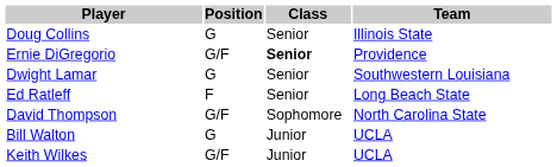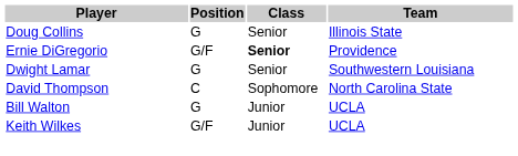 <table style="width:600px" "border:'1' 'solid' 'gray'">
 <tr>
 <th style="background:#CCCCCC;width:40%">Player</th>
 <th style="background:#CCCCCC;width:4%">Position</th>
 <th style="background:#CCCCCC;width:16%">Class</th>
 <th style="background:#CCCCCC;width:40%">Team</th>
 </tr>
 <tr>
 <td><a href='#'>Doug Collins</a></td>
 <td>G</td>
 <td>Senior</td>
 <td><a href='#'>Illinois State</a></td>
 </tr>
 <tr>
 <td><a href='#'>Ernie DiGregorio</a></td>
 <td>G/F</td>
 <td><strong>Senior</strong></td>
 <td><a href='#'>Providence</a></td>
 </tr>
 <tr>
 <td><a href='#'>Dwight Lamar</a></td>
 <td>G</td>
 <td>Senior</td>
 <td><a href='#'>Southwestern Louisiana</a></td>
 </tr>
 <tr>
-<td><a href='#'>Ed Ratleff</a></td>
-<td>F</td>
-<td>Senior</td>
-<td><a href='#'>Long Beach State</a></td>
-</tr>
-<tr>
 <td><a href='#'>David Thompson</a></td>
-<td>G/F</td>
+<td>C</td>
 <td>Sophomore</td>
 <td><a href='#'>North Carolina State</a></td>
 </tr>
 <tr>
 <td><a href='#'>Bill Walton</a></td>
 <td>G</td>
 <td>Junior</td>
 <td><a href='#'>UCLA</a></td>
 </tr>
 <tr>
 <td><a href='#'>Keith Wilkes</a></td>
 <td>G/F</td>
 <td>Junior</td>
 <td><a href='#'>UCLA</a></td>
 </tr>
 </table>
